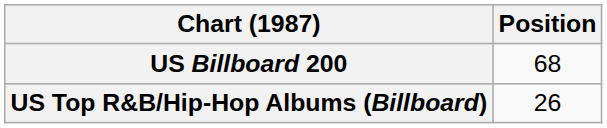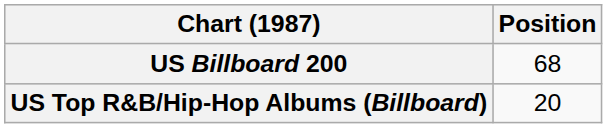 <table class="wikitable sortable plainrowheaders" style="text-align:center">
 <tr>
 <th scope="col">Chart (1987)</th>
 <th scope="col">Position</th>
 </tr>
 <tr>
 <th scope="row">US <em>Billboard</em> 200</th>
 <td>68</td>
 </tr>
 <tr>
 <th scope="row">US Top R&B/Hip-Hop Albums (<em>Billboard</em>)</th>
-<td>26</td>
+<td>20</td>
 </tr>
 </table>
